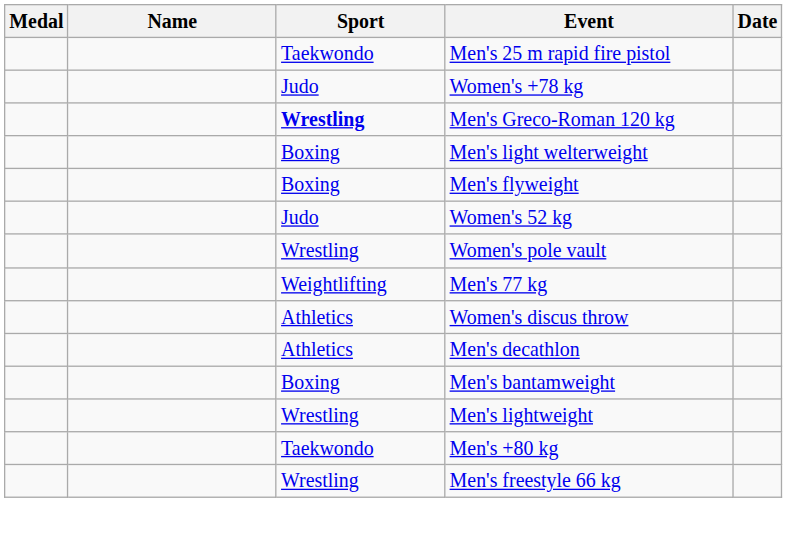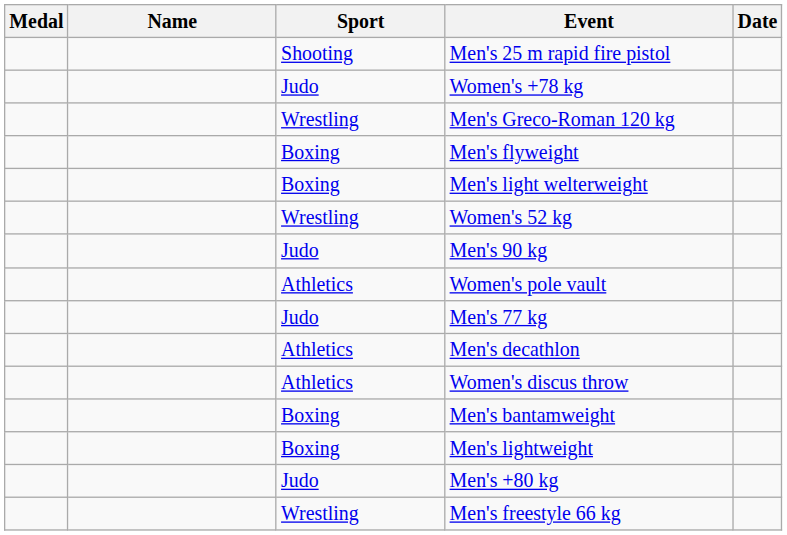 <table class="wikitable sortable" style="font-size: 95%;">
 <tr>
 <th>Medal</th>
 <th style="width:10em">Name</th>
 <th style="width:8em">Sport</th>
 <th style="width:14em">Event</th>
 <th>Date</th>
 </tr>
 <tr>
 <td></td>
 <td></td>
-<td><a href='#'>Taekwondo</a></td>
+<td><a href='#'>Shooting</a></td>
 <td><a href='#'>Men's 25 m rapid fire pistol</a></td>
 <td></td>
 </tr>
 <tr>
 <td></td>
 <td></td>
 <td><a href='#'>Judo</a></td>
 <td><a href='#'>Women's +78 kg</a></td>
 <td></td>
 </tr>
 <tr>
 <td></td>
 <td></td>
-<td><strong><a href='#'>Wrestling</a></strong></td>
+<td><a href='#'>Wrestling</a></td>
 <td><a href='#'>Men's Greco-Roman 120 kg</a></td>
+<td></td>
+</tr>
+<tr>
+<td></td>
+<td></td>
+<td><a href='#'>Boxing</a></td>
+<td><a href='#'>Men's flyweight</a></td>
 <td></td>
 </tr>
 <tr>
 <td></td>
 <td></td>
 <td><a href='#'>Boxing</a></td>
 <td><a href='#'>Men's light welterweight</a></td>
 <td></td>
 </tr>
 <tr>
 <td></td>
 <td></td>
-<td><a href='#'>Boxing</a></td>
-<td><a href='#'>Men's flyweight</a></td>
+<td><a href='#'>Wrestling</a></td>
+<td><a href='#'>Women's 52 kg</a></td>
 <td></td>
 </tr>
 <tr>
 <td></td>
 <td></td>
 <td><a href='#'>Judo</a></td>
-<td><a href='#'>Women's 52 kg</a></td>
+<td><a href='#'>Men's 90 kg</a></td>
 <td></td>
 </tr>
 <tr>
 <td></td>
 <td></td>
-<td><a href='#'>Wrestling</a></td>
+<td><a href='#'>Athletics</a></td>
 <td><a href='#'>Women's pole vault</a></td>
 <td></td>
 </tr>
 <tr>
 <td></td>
 <td></td>
-<td><a href='#'>Weightlifting</a></td>
+<td><a href='#'>Judo</a></td>
 <td><a href='#'>Men's 77 kg</a></td>
+<td></td>
+</tr>
+<tr>
+<td></td>
+<td></td>
+<td><a href='#'>Athletics</a></td>
+<td><a href='#'>Men's decathlon</a></td>
 <td></td>
 </tr>
 <tr>
 <td></td>
 <td></td>
 <td><a href='#'>Athletics</a></td>
 <td><a href='#'>Women's discus throw</a></td>
 <td></td>
 </tr>
 <tr>
 <td></td>
 <td></td>
-<td><a href='#'>Athletics</a></td>
-<td><a href='#'>Men's decathlon</a></td>
-<td></td>
-</tr>
-<tr>
-<td></td>
-<td></td>
 <td><a href='#'>Boxing</a></td>
 <td><a href='#'>Men's bantamweight</a></td>
 <td></td>
 </tr>
 <tr>
 <td></td>
 <td></td>
-<td><a href='#'>Wrestling</a></td>
+<td><a href='#'>Boxing</a></td>
 <td><a href='#'>Men's lightweight</a></td>
 <td></td>
 </tr>
 <tr>
 <td></td>
 <td></td>
-<td><a href='#'>Taekwondo</a></td>
+<td><a href='#'>Judo</a></td>
 <td><a href='#'>Men's +80 kg</a></td>
 <td></td>
 </tr>
 <tr>
 <td></td>
 <td></td>
 <td><a href='#'>Wrestling</a></td>
 <td><a href='#'>Men's freestyle 66 kg</a></td>
 <td></td>
 </tr>
 </table>
